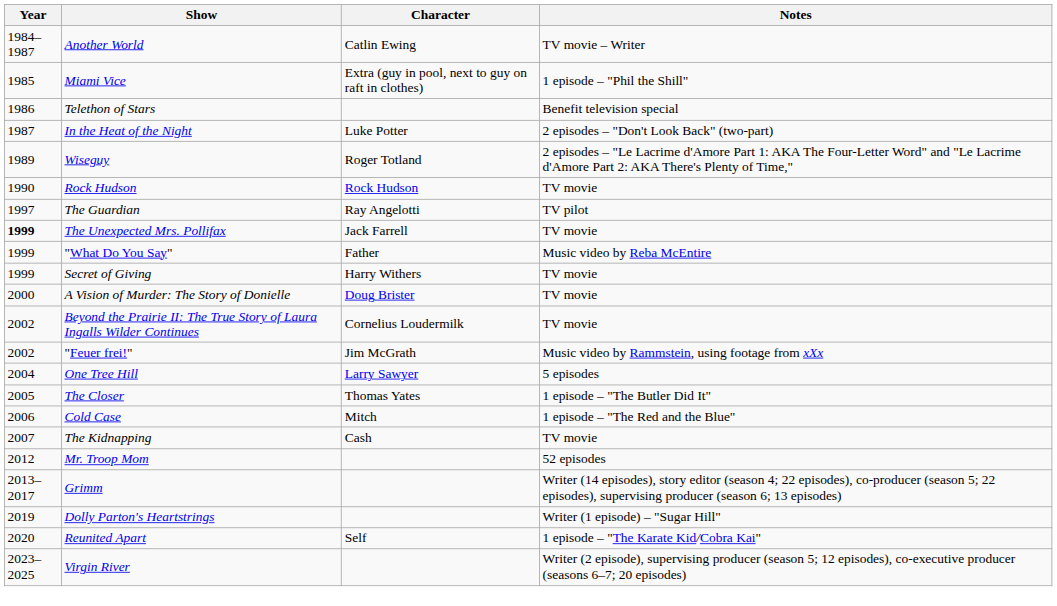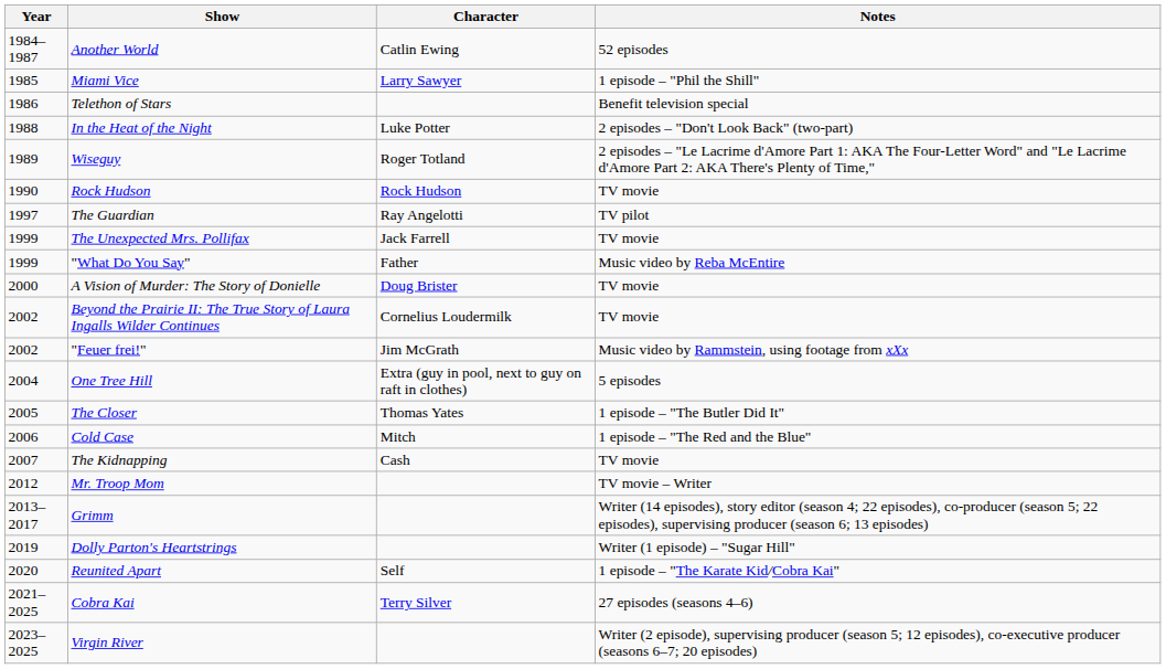 <table class="wikitable">
 <tr>
 <th>Year</th>
 <th>Show</th>
 <th>Character</th>
 <th>Notes</th>
 </tr>
 <tr>
 <td>1984–1987</td>
 <td><em><a href='#'>Another World</a></em></td>
 <td>Catlin Ewing</td>
-<td>TV movie – Writer</td>
+<td>52 episodes</td>
 </tr>
 <tr>
 <td>1985</td>
 <td><em><a href='#'>Miami Vice</a></em></td>
-<td>Extra (guy in pool, next to guy on raft in clothes)</td>
+<td><a href='#'>Larry Sawyer</a></td>
 <td>1 episode – "Phil the Shill"</td>
 </tr>
 <tr>
 <td>1986</td>
 <td><em>Telethon of Stars</em></td>
 <td></td>
 <td>Benefit television special</td>
 </tr>
 <tr>
-<td>1987</td>
+<td>1988</td>
 <td><em><a href='#'>In the Heat of the Night</a></em></td>
 <td>Luke Potter</td>
 <td>2 episodes – "Don't Look Back" (two-part)</td>
 </tr>
 <tr>
 <td>1989</td>
 <td><em><a href='#'>Wiseguy</a></em></td>
 <td>Roger Totland</td>
 <td>2 episodes – "Le Lacrime d'Amore Part 1: AKA The Four-Letter Word" and "Le Lacrime d'Amore Part 2: AKA There's Plenty of Time,"</td>
 </tr>
 <tr>
 <td>1990</td>
 <td><em><a href='#'>Rock Hudson</a></em></td>
 <td><a href='#'>Rock Hudson</a></td>
 <td>TV movie</td>
 </tr>
 <tr>
 <td>1997</td>
 <td><em>The Guardian</em></td>
 <td>Ray Angelotti</td>
 <td>TV pilot</td>
 </tr>
 <tr>
-<td><strong>1999</strong></td>
+<td>1999</td>
 <td><em><a href='#'>The Unexpected Mrs. Pollifax</a></em></td>
 <td>Jack Farrell</td>
 <td>TV movie</td>
 </tr>
 <tr>
 <td>1999</td>
 <td>"<a href='#'>What Do You Say</a>"</td>
 <td>Father</td>
 <td>Music video by <a href='#'>Reba McEntire</a></td>
-</tr>
-<tr>
-<td>1999</td>
-<td><em>Secret of Giving</em></td>
-<td>Harry Withers</td>
-<td>TV movie</td>
 </tr>
 <tr>
 <td>2000</td>
 <td><em>A Vision of Murder: The Story of Donielle</em></td>
 <td><a href='#'>Doug Brister</a></td>
 <td>TV movie</td>
 </tr>
 <tr>
 <td>2002</td>
 <td><em><a href='#'>Beyond the Prairie II: The True Story of Laura Ingalls Wilder Continues</a></em></td>
 <td>Cornelius Loudermilk</td>
 <td>TV movie</td>
 </tr>
 <tr>
 <td>2002</td>
 <td>"<a href='#'>Feuer frei!</a>"</td>
 <td>Jim McGrath</td>
 <td>Music video by <a href='#'>Rammstein</a>, using footage from <em><a href='#'>xXx</a></em></td>
 </tr>
 <tr>
 <td>2004</td>
 <td><em><a href='#'>One Tree Hill</a></em></td>
-<td><a href='#'>Larry Sawyer</a></td>
+<td>Extra (guy in pool, next to guy on raft in clothes)</td>
 <td>5 episodes</td>
 </tr>
 <tr>
 <td>2005</td>
 <td><em><a href='#'>The Closer</a></em></td>
 <td>Thomas Yates</td>
 <td>1 episode – "The Butler Did It"</td>
 </tr>
 <tr>
 <td>2006</td>
 <td><em><a href='#'>Cold Case</a></em></td>
 <td>Mitch</td>
 <td>1 episode – "The Red and the Blue"</td>
 </tr>
 <tr>
 <td>2007</td>
 <td><em>The Kidnapping</em></td>
 <td>Cash</td>
 <td>TV movie</td>
 </tr>
 <tr>
 <td>2012</td>
 <td><em><a href='#'>Mr. Troop Mom</a></em></td>
 <td></td>
-<td>52 episodes</td>
+<td>TV movie – Writer</td>
 </tr>
 <tr>
 <td>2013–2017</td>
 <td><em><a href='#'>Grimm</a></em></td>
 <td></td>
 <td>Writer (14 episodes), story editor (season 4; 22 episodes), co-producer (season 5; 22 episodes), supervising producer (season 6; 13 episodes)</td>
 </tr>
 <tr>
 <td>2019</td>
 <td><em><a href='#'>Dolly Parton's Heartstrings</a></em></td>
 <td></td>
 <td>Writer (1 episode) – "Sugar Hill"</td>
 </tr>
 <tr>
 <td>2020</td>
 <td><em><a href='#'>Reunited Apart</a></em></td>
 <td>Self</td>
 <td>1 episode – "<a href='#'>The Karate Kid</a><em>/</em><a href='#'>Cobra Kai</a>"</td>
 </tr>
 <tr>
+<td>2021–2025</td>
+<td><em><a href='#'>Cobra Kai</a></em></td>
+<td><a href='#'>Terry Silver</a></td>
+<td>27 episodes (seasons 4–6)</td>
+</tr>
+<tr>
 <td>2023–2025</td>
 <td><em><a href='#'>Virgin River</a></em></td>
 <td></td>
 <td>Writer (2 episode), supervising producer (season 5; 12 episodes), co-executive producer (seasons 6–7; 20 episodes)</td>
 </tr>
 </table>
